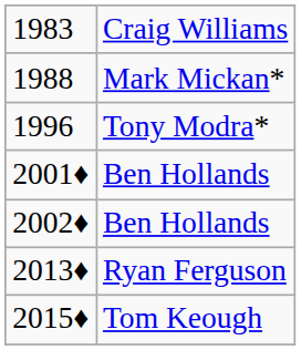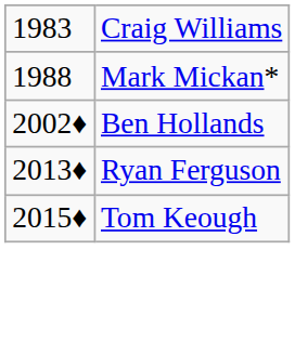 <table class="wikitable">
 <tr>
 <td>1983</td>
 <td><a href='#'>Craig Williams</a></td>
 </tr>
 <tr>
 <td>1988</td>
 <td><a href='#'>Mark Mickan</a>*</td>
-</tr>
-<tr>
-<td>1996</td>
-<td><a href='#'>Tony Modra</a>*</td>
-</tr>
-<tr>
-<td>2001♦</td>
-<td><a href='#'>Ben Hollands</a></td>
 </tr>
 <tr>
 <td>2002♦</td>
 <td><a href='#'>Ben Hollands</a></td>
 </tr>
 <tr>
 <td>2013♦</td>
 <td><a href='#'>Ryan Ferguson</a></td>
 </tr>
 <tr>
 <td>2015♦</td>
 <td><a href='#'>Tom Keough</a></td>
 </tr>
 </table>
